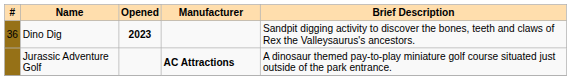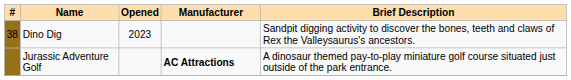 <table class="wikitable" width=95% border=1 style="font-size: 95%">
 <tr>
 <th style="background:#ffdead" width=2%>#</th>
 <th style="background:#ffdead" width=18%>Name</th>
 <th style="background:#ffdead" width=5%>Opened</th>
 <th style="background:#ffdead" width=18%>Manufacturer</th>
 <th style="background:#ffdead" width=70%>Brief Description</th>
 </tr>
 <tr>
-<td bgcolor="#967117" height="10px" style="text-align: center;">36</td>
+<td bgcolor="#967117" height="10px" style="text-align: center;">38</td>
 <td>Dino Dig</td>
-<td style="text-align: center;"><strong>2023</strong></td>
+<td style="text-align: center;">2023</td>
 <td></td>
 <td>Sandpit digging activity to discover the bones, teeth and claws of Rex the Valleysaurus's ancestors.</td>
 </tr>
 <tr>
 <td bgcolor="#967117" height="10px"></td>
 <td>Jurassic Adventure Golf</td>
 <td></td>
 <td><strong>AC Attractions</strong></td>
 <td>A dinosaur themed pay-to-play miniature golf course situated just outside of the park entrance.</td>
 </tr>
 <tr>
 </tr>
 </table>
